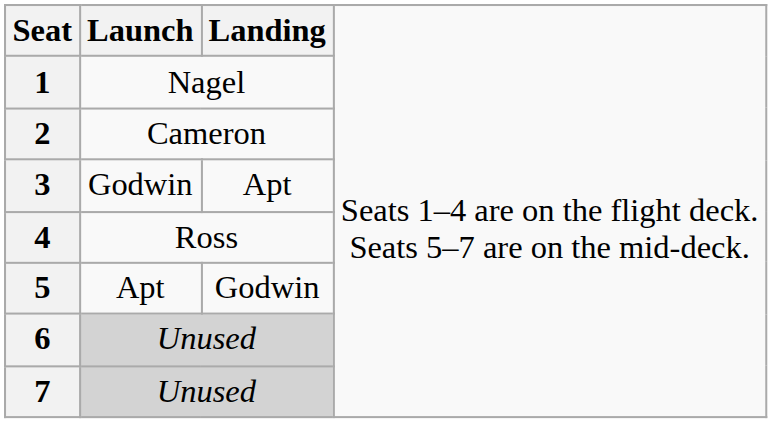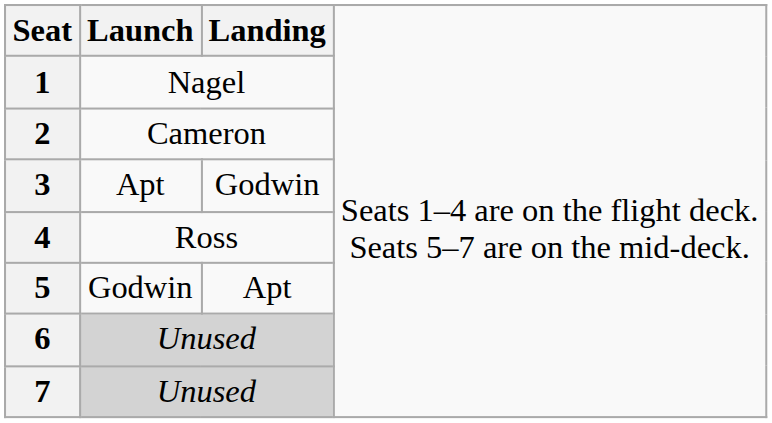 <table class="wikitable" style="text-align:center">
 <tr>
 <th>Seat</th>
 <th>Launch</th>
 <th>Landing</th>
 <td rowspan=8><br>Seats 1–4 are on the flight deck.<br>Seats 5–7 are on the mid-deck.</td>
 </tr>
 <tr>
 <th>1</th>
 <td colspan=2>Nagel</td>
 </tr>
 <tr>
 <th>2</th>
 <td colspan=2>Cameron</td>
 </tr>
 <tr>
 <th>3</th>
+<td>Apt</td>
 <td>Godwin</td>
-<td>Apt</td>
 </tr>
 <tr>
 <th>4</th>
 <td colspan=2>Ross</td>
 </tr>
 <tr>
 <th>5</th>
+<td>Godwin</td>
 <td>Apt</td>
-<td>Godwin</td>
 </tr>
 <tr>
 <th>6</th>
 <td colspan=2 style="background-color:lightgray"><em>Unused</em></td>
 </tr>
 <tr>
 <th>7</th>
 <td colspan=2 style="background-color:lightgray"><em>Unused</em></td>
 </tr>
 </table>
